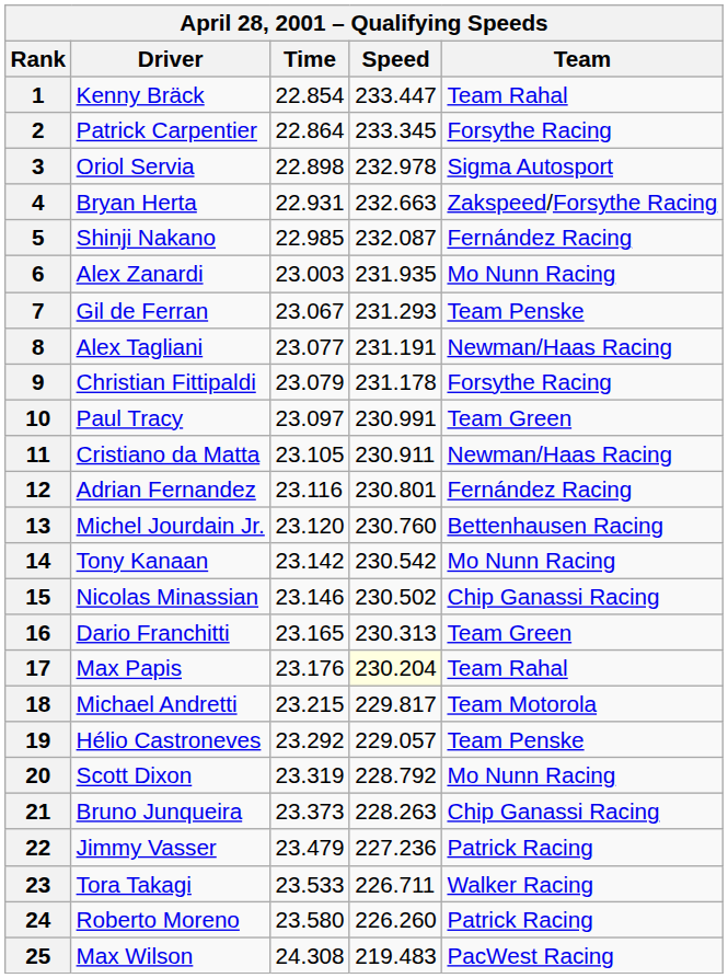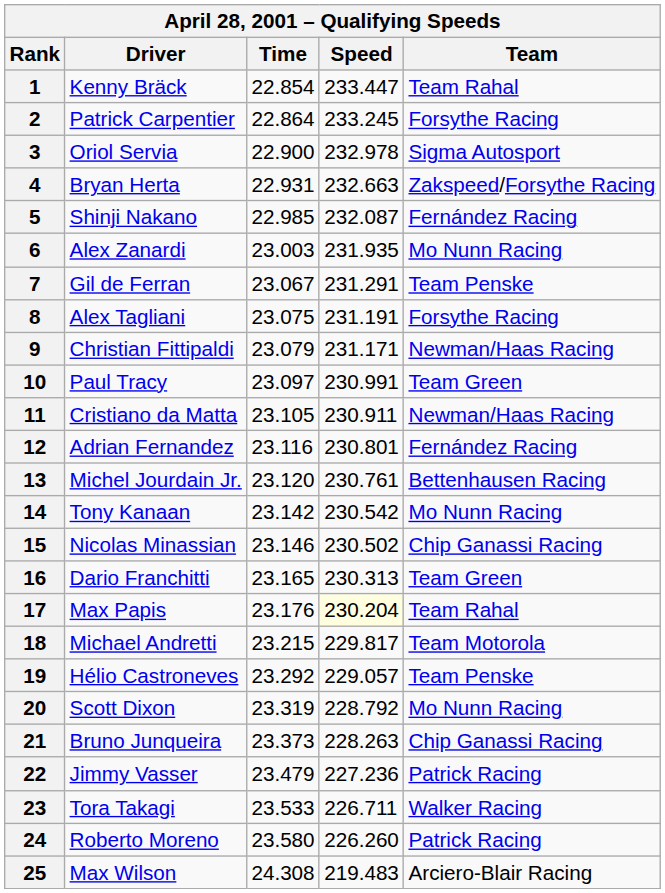 <table class="wikitable" style="font-size:95%;">
 <tr>
 <th colspan=5>April 28, 2001 – Qualifying Speeds</th>
 </tr>
 <tr>
 <th>Rank</th>
 <th>Driver</th>
 <th>Time</th>
 <th>Speed</th>
 <th>Team</th>
 </tr>
 <tr>
 <th>1</th>
 <td> <a href='#'>Kenny Bräck</a></td>
 <td>22.854</td>
 <td>233.447</td>
 <td><a href='#'>Team Rahal</a></td>
 </tr>
 <tr>
 <th>2</th>
 <td> <a href='#'>Patrick Carpentier</a></td>
 <td>22.864</td>
-<td>233.345</td>
+<td>233.245</td>
 <td><a href='#'>Forsythe Racing</a></td>
 </tr>
 <tr>
 <th>3</th>
 <td> <a href='#'>Oriol Servia</a></td>
-<td>22.898</td>
+<td>22.900</td>
 <td>232.978</td>
 <td><a href='#'>Sigma Autosport</a></td>
 </tr>
 <tr>
 <th>4</th>
 <td> <a href='#'>Bryan Herta</a></td>
 <td>22.931</td>
 <td>232.663</td>
 <td><a href='#'>Zakspeed</a>/<a href='#'>Forsythe Racing</a></td>
 </tr>
 <tr>
 <th>5</th>
 <td> <a href='#'>Shinji Nakano</a></td>
 <td>22.985</td>
 <td>232.087</td>
 <td><a href='#'>Fernández Racing</a></td>
 </tr>
 <tr>
 <th>6</th>
 <td> <a href='#'>Alex Zanardi</a></td>
 <td>23.003</td>
 <td>231.935</td>
 <td><a href='#'>Mo Nunn Racing</a></td>
 </tr>
 <tr>
 <th>7</th>
 <td> <a href='#'>Gil de Ferran</a></td>
 <td>23.067</td>
-<td>231.293</td>
+<td>231.291</td>
 <td><a href='#'>Team Penske</a></td>
 </tr>
 <tr>
 <th>8</th>
 <td> <a href='#'>Alex Tagliani</a></td>
-<td>23.077</td>
+<td>23.075</td>
 <td>231.191</td>
-<td><a href='#'>Newman/Haas Racing</a></td>
+<td><a href='#'>Forsythe Racing</a></td>
 </tr>
 <tr>
 <th>9</th>
 <td> <a href='#'>Christian Fittipaldi</a></td>
 <td>23.079</td>
-<td>231.178</td>
-<td><a href='#'>Forsythe Racing</a></td>
+<td>231.171</td>
+<td><a href='#'>Newman/Haas Racing</a></td>
 </tr>
 <tr>
 <th>10</th>
 <td> <a href='#'>Paul Tracy</a></td>
 <td>23.097</td>
 <td>230.991</td>
 <td><a href='#'>Team Green</a></td>
 </tr>
 <tr>
 <th>11</th>
 <td> <a href='#'>Cristiano da Matta</a></td>
 <td>23.105</td>
 <td>230.911</td>
 <td><a href='#'>Newman/Haas Racing</a></td>
 </tr>
 <tr>
 <th>12</th>
 <td> <a href='#'>Adrian Fernandez</a></td>
 <td>23.116</td>
 <td>230.801</td>
 <td><a href='#'>Fernández Racing</a></td>
 </tr>
 <tr>
 <th>13</th>
 <td> <a href='#'>Michel Jourdain Jr.</a></td>
 <td>23.120</td>
-<td>230.760</td>
+<td>230.761</td>
 <td><a href='#'>Bettenhausen Racing</a></td>
 </tr>
 <tr>
 <th>14</th>
 <td> <a href='#'>Tony Kanaan</a></td>
 <td>23.142</td>
 <td>230.542</td>
 <td><a href='#'>Mo Nunn Racing</a></td>
 </tr>
 <tr>
 <th>15</th>
 <td> <a href='#'>Nicolas Minassian</a></td>
 <td>23.146</td>
 <td>230.502</td>
 <td><a href='#'>Chip Ganassi Racing</a></td>
 </tr>
 <tr>
 <th>16</th>
 <td> <a href='#'>Dario Franchitti</a></td>
 <td>23.165</td>
 <td>230.313</td>
 <td><a href='#'>Team Green</a></td>
 </tr>
 <tr>
 <th>17</th>
 <td> <a href='#'>Max Papis</a></td>
 <td>23.176</td>
 <td style="background: lightyellow;">230.204</td>
 <td><a href='#'>Team Rahal</a></td>
 </tr>
 <tr>
 <th>18</th>
 <td> <a href='#'>Michael Andretti</a></td>
 <td>23.215</td>
 <td>229.817</td>
 <td><a href='#'>Team Motorola</a></td>
 </tr>
 <tr>
 <th>19</th>
 <td> <a href='#'>Hélio Castroneves</a></td>
 <td>23.292</td>
 <td>229.057</td>
 <td><a href='#'>Team Penske</a></td>
 </tr>
 <tr>
 <th>20</th>
 <td> <a href='#'>Scott Dixon</a></td>
 <td>23.319</td>
 <td>228.792</td>
 <td><a href='#'>Mo Nunn Racing</a></td>
 </tr>
 <tr>
 <th>21</th>
 <td> <a href='#'>Bruno Junqueira</a></td>
 <td>23.373</td>
 <td>228.263</td>
 <td><a href='#'>Chip Ganassi Racing</a></td>
 </tr>
 <tr>
 <th>22</th>
 <td> <a href='#'>Jimmy Vasser</a></td>
 <td>23.479</td>
 <td>227.236</td>
 <td><a href='#'>Patrick Racing</a></td>
 </tr>
 <tr>
 <th>23</th>
 <td> <a href='#'>Tora Takagi</a></td>
 <td>23.533</td>
 <td>226.711</td>
 <td><a href='#'>Walker Racing</a></td>
 </tr>
 <tr>
 <th>24</th>
 <td> <a href='#'>Roberto Moreno</a></td>
 <td>23.580</td>
 <td>226.260</td>
 <td><a href='#'>Patrick Racing</a></td>
 </tr>
 <tr>
 <th>25</th>
 <td> <a href='#'>Max Wilson</a></td>
 <td>24.308</td>
 <td>219.483</td>
-<td><a href='#'>PacWest Racing</a></td>
+<td>Arciero-Blair Racing</td>
 </tr>
 </table>
